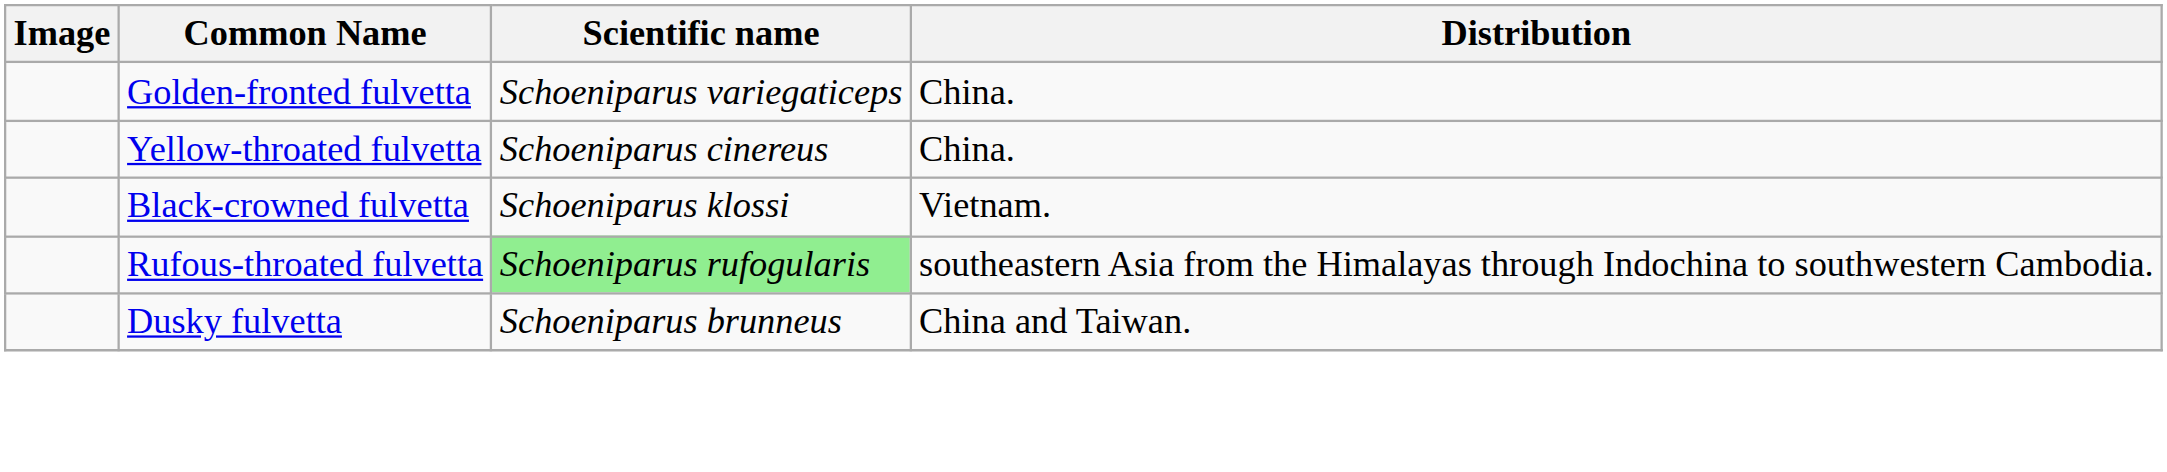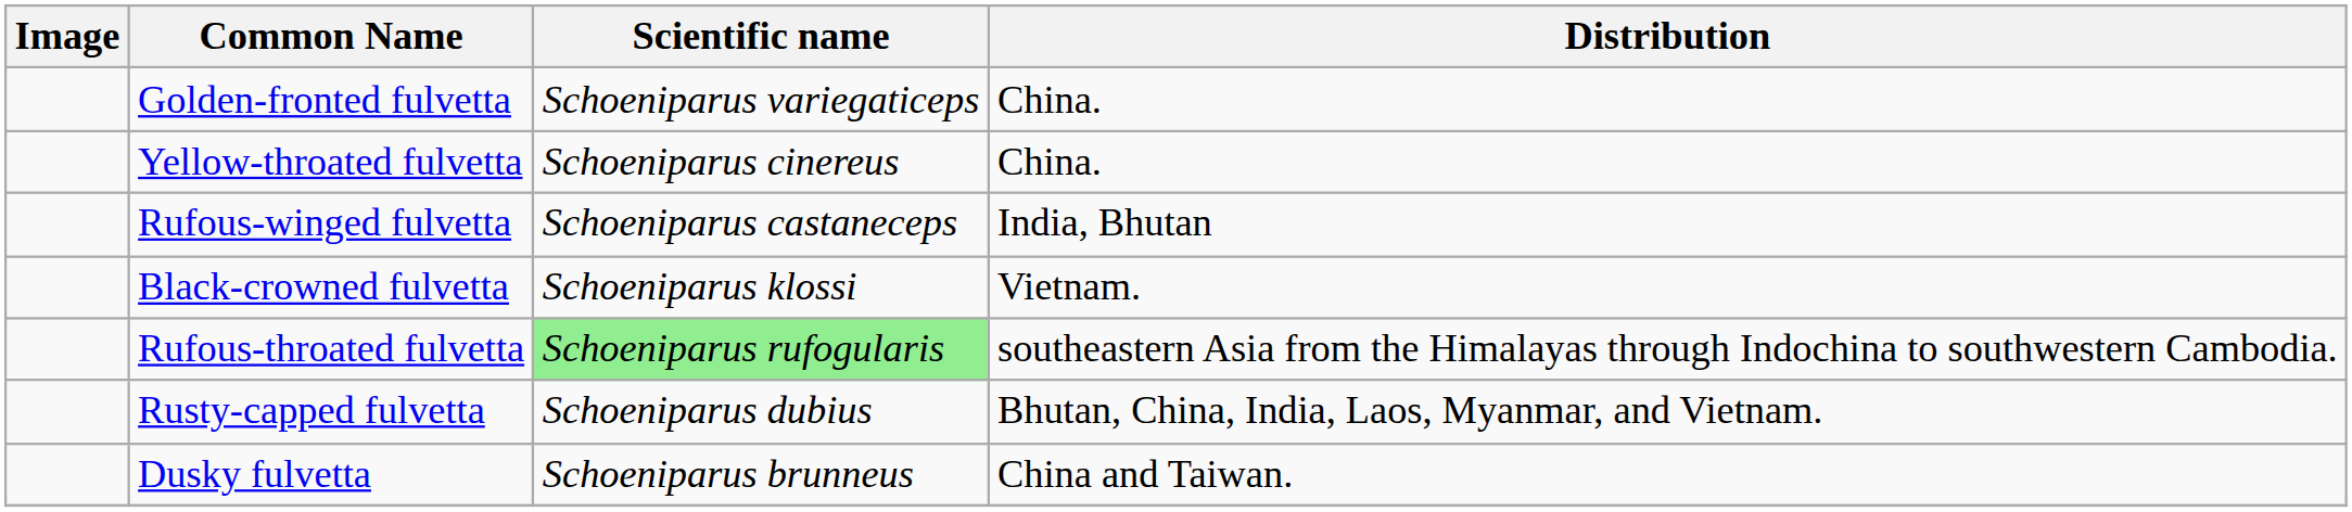 <table class="wikitable">
 <tr>
 <th>Image</th>
 <th>Common Name</th>
 <th>Scientific name</th>
 <th>Distribution</th>
 </tr>
 <tr>
 <td></td>
 <td><a href='#'>Golden-fronted fulvetta</a></td>
 <td><em>Schoeniparus variegaticeps</em></td>
 <td>China.</td>
 </tr>
 <tr>
 <td></td>
 <td><a href='#'>Yellow-throated fulvetta</a></td>
 <td><em>Schoeniparus cinereus</em></td>
 <td>China.</td>
 </tr>
 <tr>
 <td></td>
+<td><a href='#'>Rufous-winged fulvetta</a></td>
+<td><em>Schoeniparus castaneceps</em></td>
+<td>India, Bhutan</td>
+</tr>
+<tr>
+<td></td>
 <td><a href='#'>Black-crowned fulvetta</a></td>
 <td><em>Schoeniparus klossi</em></td>
 <td>Vietnam.</td>
 </tr>
 <tr>
 <td></td>
 <td><a href='#'>Rufous-throated fulvetta</a></td>
 <td style="background: lightgreen;"><em>Schoeniparus rufogularis</em></td>
 <td>southeastern Asia from the Himalayas through Indochina to southwestern Cambodia.</td>
 </tr>
 <tr>
 <td></td>
+<td><a href='#'>Rusty-capped fulvetta</a></td>
+<td><em>Schoeniparus dubius</em></td>
+<td>Bhutan, China, India, Laos, Myanmar, and Vietnam.</td>
+</tr>
+<tr>
+<td></td>
 <td><a href='#'>Dusky fulvetta</a></td>
 <td><em>Schoeniparus brunneus</em></td>
 <td>China and Taiwan.</td>
 </tr>
 <tr>
 </tr>
 </table>
